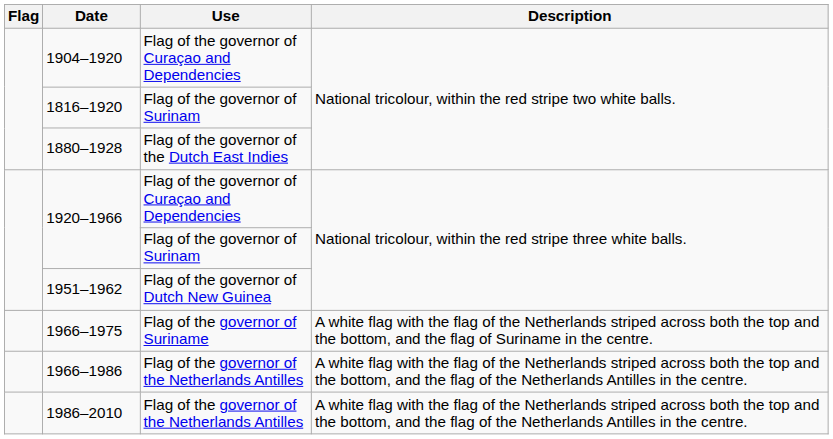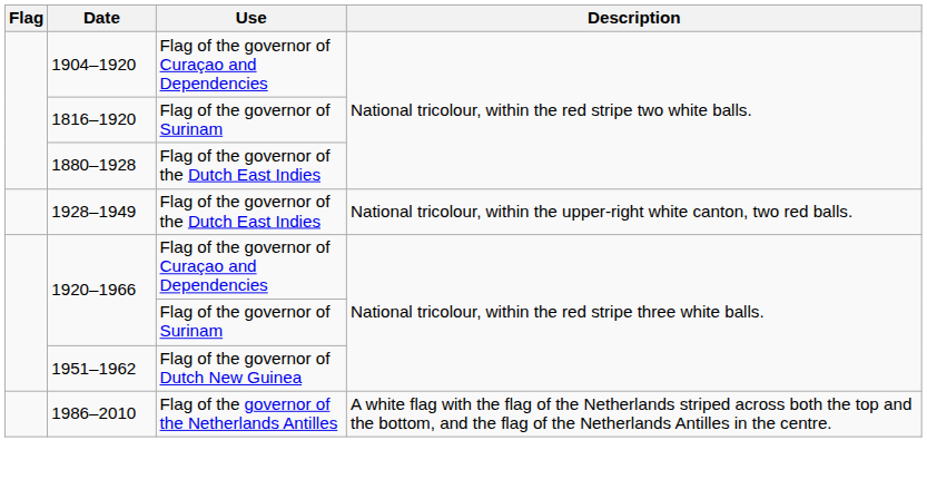 <table class="wikitable">
 <tr style="background:#efefef;">
 <th>Flag</th>
 <th style="width:150px;">Date</th>
 <th style="width:250px;">Use</th>
 <th style="width:1024px;">Description</th>
 </tr>
 <tr>
 <td rowspan="3"></td>
 <td>1904–1920</td>
 <td>Flag of the governor of <a href='#'>Curaçao and Dependencies</a></td>
 <td rowspan="3">National tricolour, within the red stripe two white balls.</td>
 </tr>
 <tr>
 <td>1816–1920</td>
 <td>Flag of the governor of <a href='#'>Surinam</a></td>
 </tr>
 <tr>
 <td>1880–1928</td>
 <td>Flag of the governor of the <a href='#'>Dutch East Indies</a></td>
 </tr>
 <tr>
+<td></td>
+<td>1928–1949</td>
+<td>Flag of the governor of the <a href='#'>Dutch East Indies</a></td>
+<td>National tricolour, within the upper-right white canton, two red balls.</td>
+</tr>
+<tr>
 <td rowspan="3"></td>
 <td rowspan="2">1920–1966</td>
 <td>Flag of the governor of <a href='#'>Curaçao and Dependencies</a></td>
 <td rowspan="3">National tricolour, within the red stripe three white balls.</td>
 </tr>
 <tr>
 <td>Flag of the governor of <a href='#'>Surinam</a></td>
 </tr>
 <tr>
 <td>1951–1962</td>
 <td>Flag of the governor of <a href='#'>Dutch New Guinea</a></td>
 </tr>
 <tr>
 <td></td>
-<td>1966–1975</td>
-<td>Flag of the <a href='#'>governor of Suriname</a></td>
-<td>A white flag with the flag of the Netherlands striped across both the top and the bottom, and the flag of Suriname in the centre.</td>
-</tr>
-<tr>
-<td></td>
-<td>1966–1986</td>
-<td>Flag of the <a href='#'>governor of the Netherlands Antilles</a></td>
-<td>A white flag with the flag of the Netherlands striped across both the top and the bottom, and the flag of the Netherlands Antilles in the centre.</td>
-</tr>
-<tr>
-<td></td>
 <td>1986–2010</td>
 <td>Flag of the <a href='#'>governor of the Netherlands Antilles</a></td>
 <td>A white flag with the flag of the Netherlands striped across both the top and the bottom, and the flag of the Netherlands Antilles in the centre.</td>
 </tr>
 </table>
